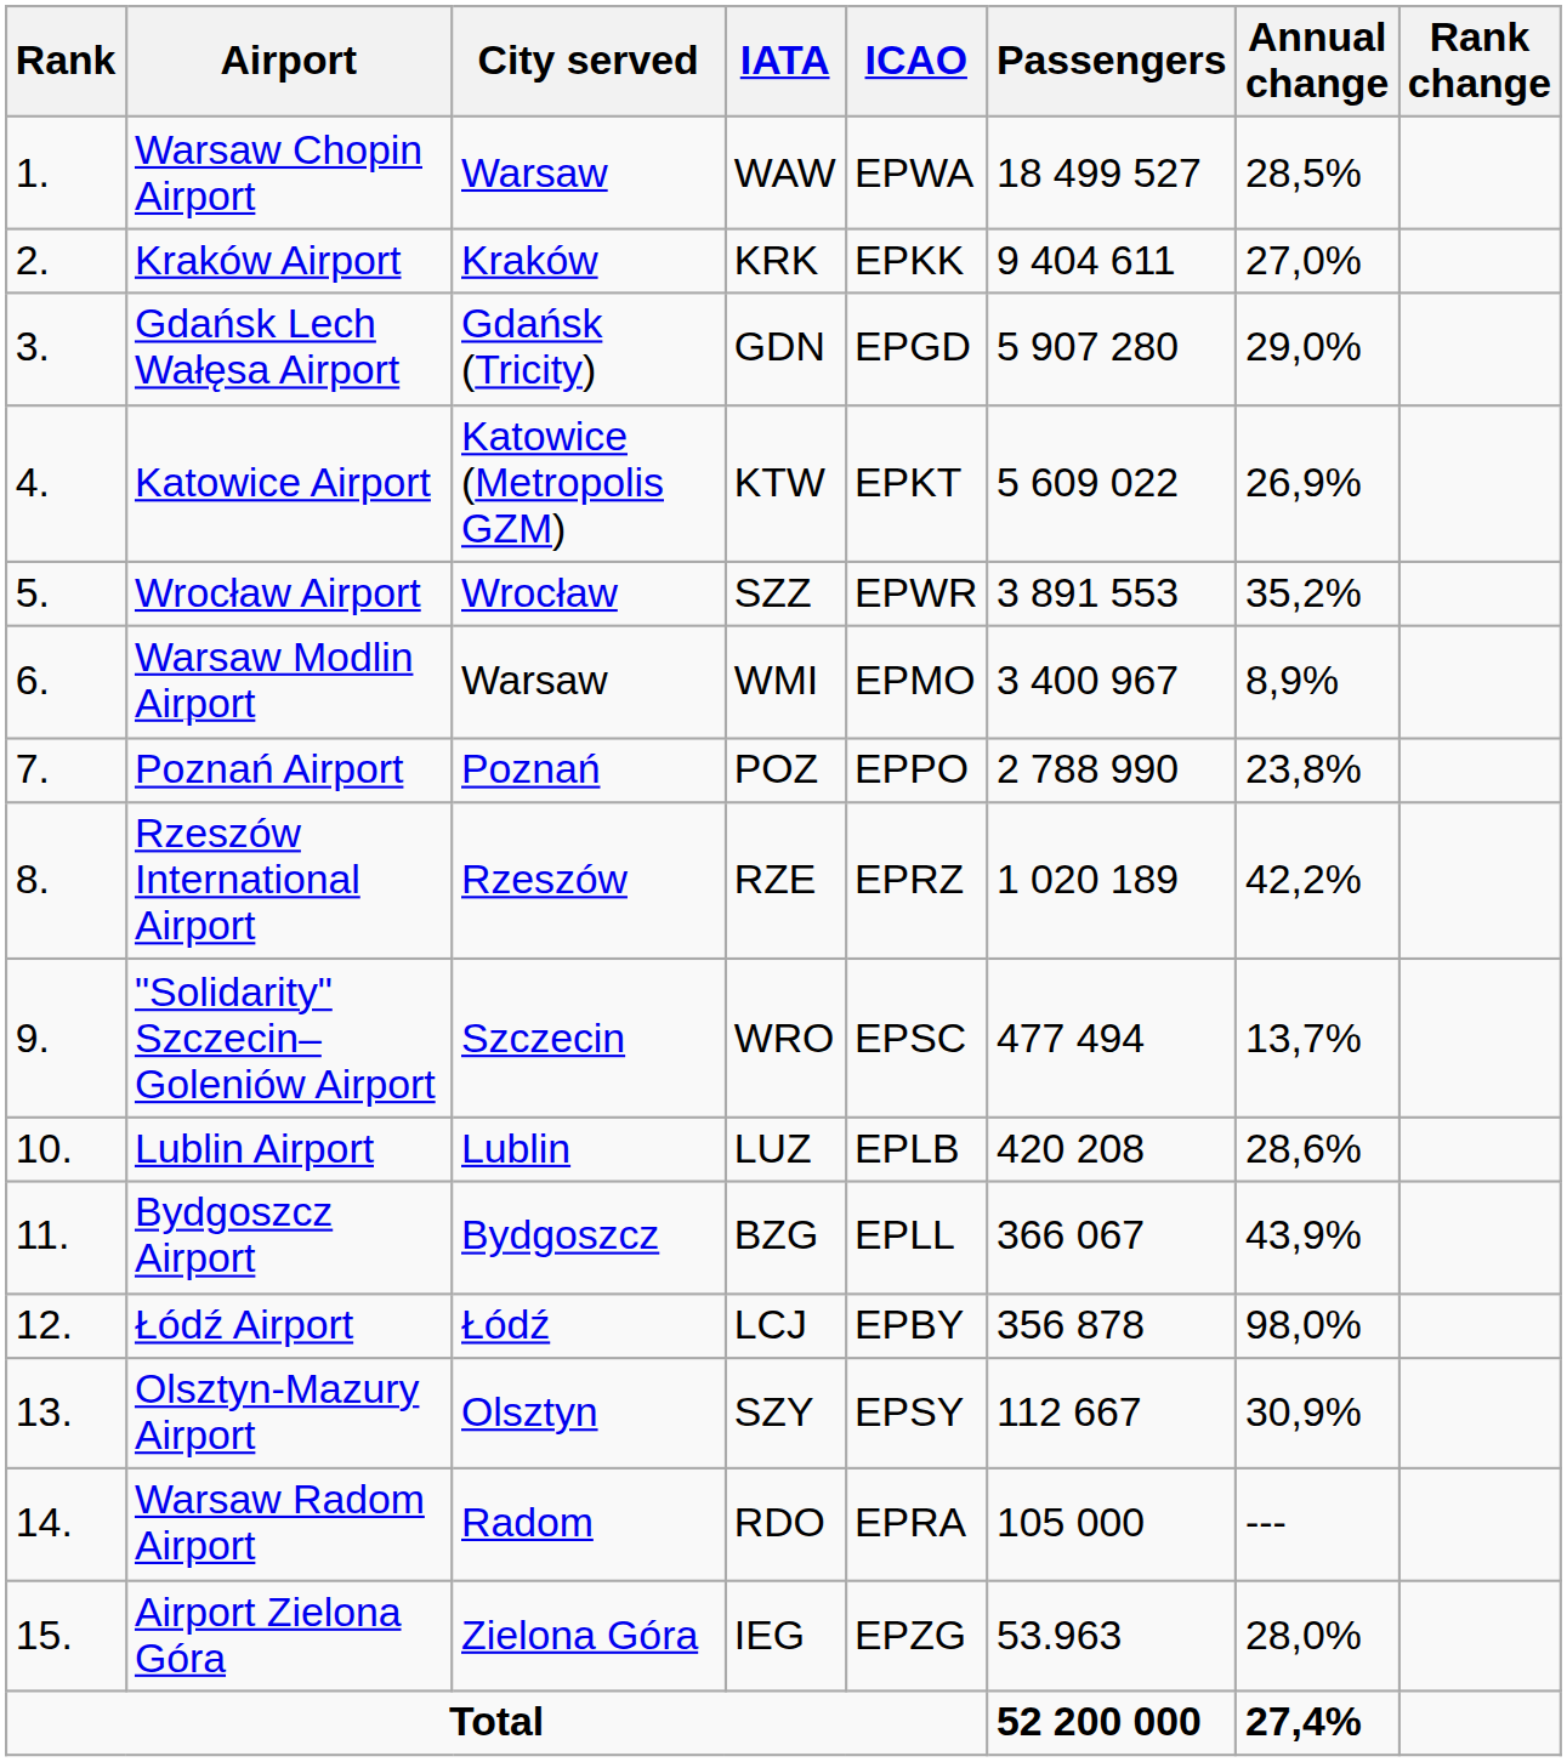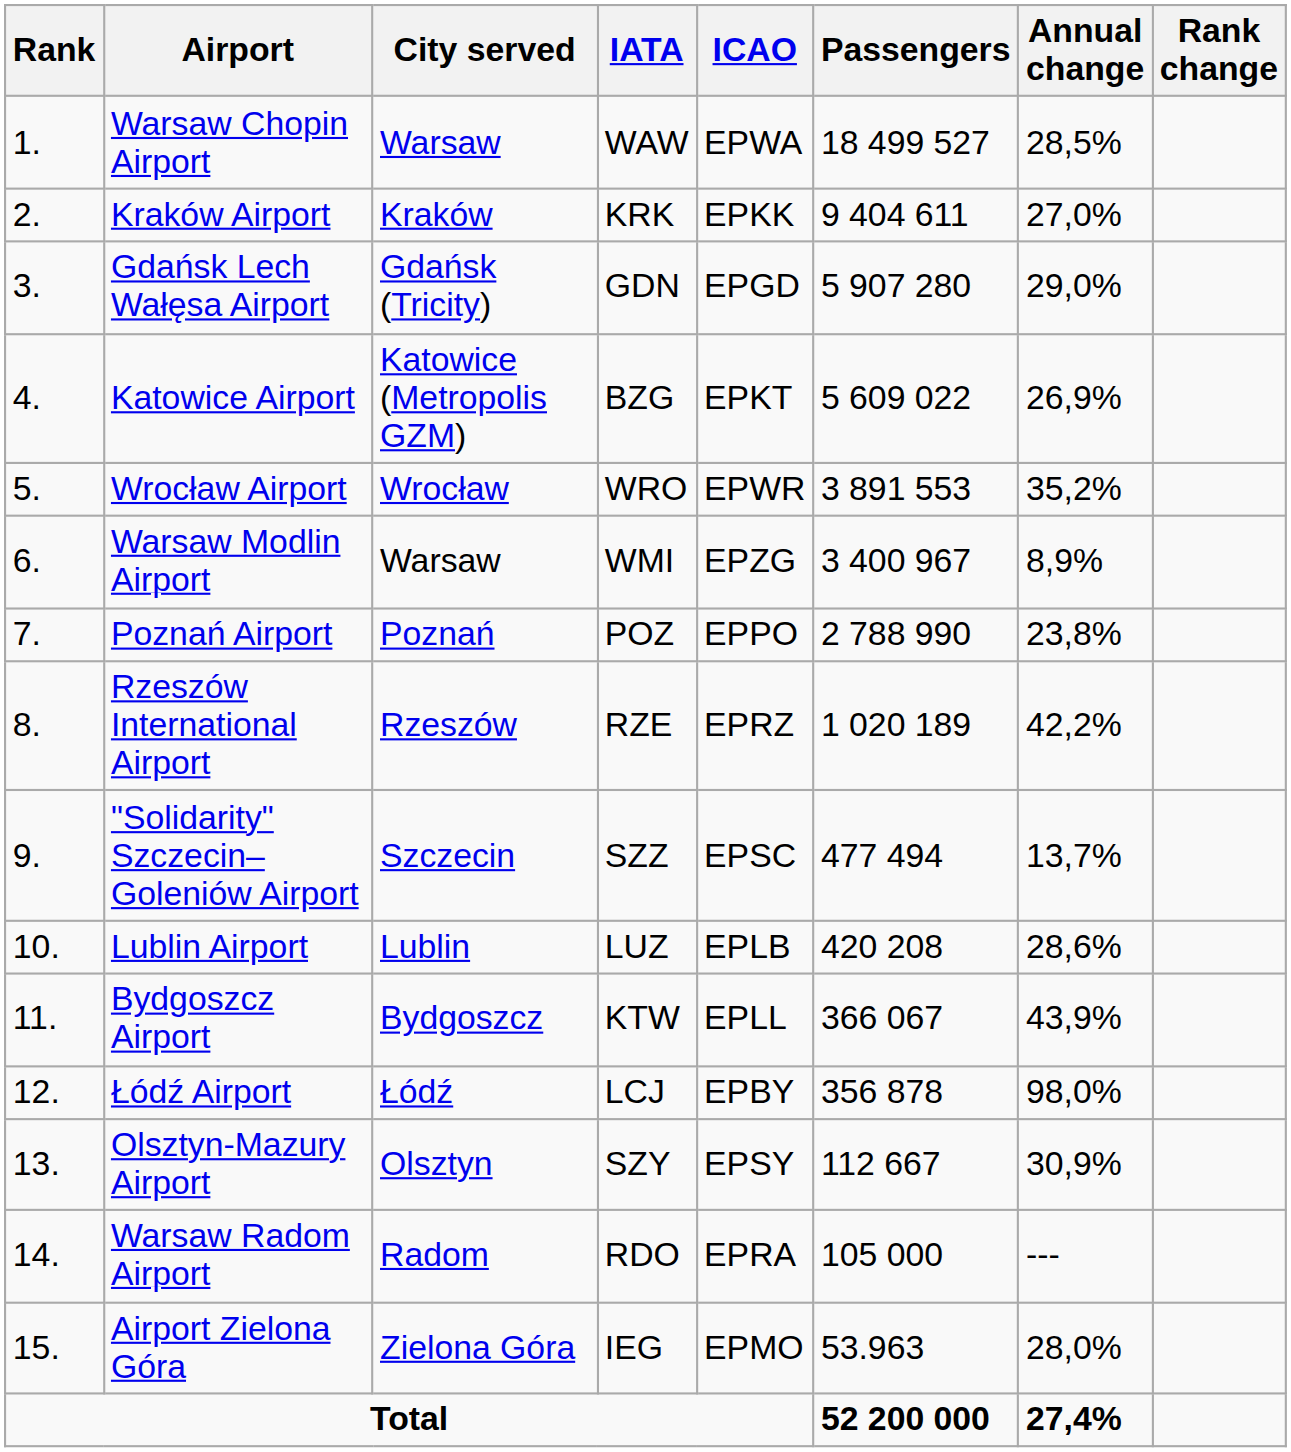 <table class="wikitable sortable">
 <tr>
 <th>Rank</th>
 <th>Airport</th>
 <th>City served</th>
 <th><a href='#'>IATA</a><br></th>
 <th><a href='#'>ICAO</a><br></th>
 <th>Passengers</th>
 <th>Annual<br>change</th>
 <th>Rank<br>change</th>
 </tr>
 <tr>
 <td>1.</td>
 <td><a href='#'>Warsaw Chopin Airport</a></td>
 <td><a href='#'>Warsaw</a></td>
 <td>WAW</td>
 <td>EPWA</td>
 <td>18 499 527</td>
 <td>28,5%</td>
 <td></td>
 </tr>
 <tr>
 <td>2.</td>
 <td><a href='#'>Kraków Airport</a></td>
 <td><a href='#'>Kraków</a></td>
 <td>KRK</td>
 <td>EPKK</td>
 <td>9 404 611</td>
 <td>27,0%</td>
 <td></td>
 </tr>
 <tr>
 <td>3.</td>
 <td><a href='#'>Gdańsk Lech Wałęsa Airport</a></td>
 <td><a href='#'>Gdańsk</a> (<a href='#'>Tricity</a>)</td>
 <td>GDN</td>
 <td>EPGD</td>
 <td>5 907 280</td>
 <td>29,0%</td>
 <td></td>
 </tr>
 <tr>
 <td>4.</td>
 <td><a href='#'>Katowice Airport</a></td>
 <td><a href='#'>Katowice</a> (<a href='#'>Metropolis GZM</a>)</td>
-<td>KTW</td>
+<td>BZG</td>
 <td>EPKT</td>
 <td>5 609 022</td>
 <td>26,9%</td>
 <td></td>
 </tr>
 <tr>
 <td>5.</td>
 <td><a href='#'>Wrocław Airport</a></td>
 <td><a href='#'>Wrocław</a></td>
-<td>SZZ</td>
+<td>WRO</td>
 <td>EPWR</td>
 <td>3 891 553</td>
 <td>35,2%</td>
 <td></td>
 </tr>
 <tr>
 <td>6.</td>
 <td><a href='#'>Warsaw Modlin Airport</a></td>
 <td>Warsaw</td>
 <td>WMI</td>
-<td>EPMO</td>
+<td>EPZG</td>
 <td>3 400 967</td>
 <td>8,9%</td>
 <td></td>
 </tr>
 <tr>
 <td>7.</td>
 <td><a href='#'>Poznań Airport</a></td>
 <td><a href='#'>Poznań</a></td>
 <td>POZ</td>
 <td>EPPO</td>
 <td>2 788 990</td>
 <td>23,8%</td>
 <td></td>
 </tr>
 <tr>
 <td>8.</td>
 <td><a href='#'>Rzeszów International Airport</a></td>
 <td><a href='#'>Rzeszów</a></td>
 <td>RZE</td>
 <td>EPRZ</td>
 <td>1 020 189</td>
 <td>42,2%</td>
 <td></td>
 </tr>
 <tr>
 <td>9.</td>
 <td><a href='#'>"Solidarity" Szczecin–Goleniów Airport</a></td>
 <td><a href='#'>Szczecin</a></td>
-<td>WRO</td>
+<td>SZZ</td>
 <td>EPSC</td>
 <td>477 494</td>
 <td>13,7%</td>
 <td></td>
 </tr>
 <tr>
 <td>10.</td>
 <td><a href='#'>Lublin Airport</a></td>
 <td><a href='#'>Lublin</a></td>
 <td>LUZ</td>
 <td>EPLB</td>
 <td>420 208</td>
 <td>28,6%</td>
 <td></td>
 </tr>
 <tr>
 <td>11.</td>
 <td><a href='#'>Bydgoszcz Airport</a></td>
 <td><a href='#'>Bydgoszcz</a></td>
-<td>BZG</td>
+<td>KTW</td>
 <td>EPLL</td>
 <td>366 067</td>
 <td>43,9%</td>
 <td></td>
 </tr>
 <tr>
 <td>12.</td>
 <td><a href='#'>Łódź Airport</a></td>
 <td><a href='#'>Łódź</a></td>
 <td>LCJ</td>
 <td>EPBY</td>
 <td>356 878</td>
 <td>98,0%</td>
 <td></td>
 </tr>
 <tr>
 <td>13.</td>
 <td><a href='#'>Olsztyn-Mazury Airport</a></td>
 <td><a href='#'>Olsztyn</a></td>
 <td>SZY</td>
 <td>EPSY</td>
 <td>112 667</td>
 <td>30,9%</td>
 <td></td>
 </tr>
 <tr>
 <td>14.</td>
 <td><a href='#'>Warsaw Radom Airport</a></td>
 <td><a href='#'>Radom</a></td>
 <td>RDO</td>
 <td>EPRA</td>
 <td>105 000</td>
 <td>---</td>
 <td></td>
 </tr>
 <tr>
 <td>15.</td>
 <td><a href='#'>Airport Zielona Góra</a></td>
 <td><a href='#'>Zielona Góra</a></td>
 <td>IEG</td>
-<td>EPZG</td>
+<td>EPMO</td>
 <td>53.963</td>
 <td>28,0%</td>
 <td></td>
 </tr>
 <tr>
 <td colspan=5 style="text-align:center"><strong>Total</strong></td>
 <td><strong>52 200 000 </strong></td>
 <td><strong>27,4%</strong></td>
 </tr>
 </table>
